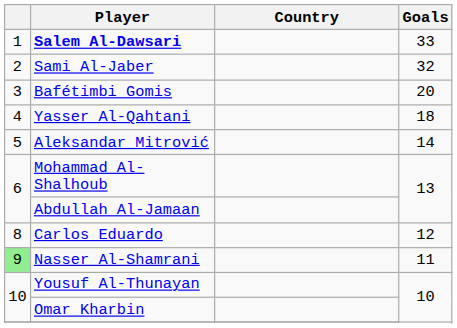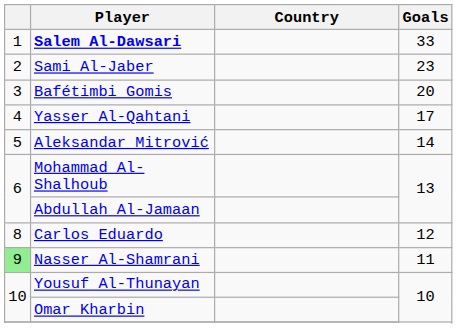 <table class="wikitable sortable" style="text-align:center">
 <tr>
 <th></th>
 <th width=150>Player</th>
 <th width=150>Country</th>
 <th>Goals</th>
 </tr>
 <tr>
 <td>1</td>
 <td align=left><strong><a href='#'>Salem Al-Dawsari</a></strong></td>
 <td align=left></td>
 <td>33</td>
 </tr>
 <tr>
 <td>2</td>
 <td align=left><a href='#'>Sami Al-Jaber</a></td>
 <td align=left></td>
-<td>32</td>
+<td>23</td>
 </tr>
 <tr>
 <td align=center>3</td>
 <td align=left><a href='#'>Bafétimbi Gomis</a></td>
 <td align=left></td>
 <td>20</td>
 </tr>
 <tr>
 <td align=center>4</td>
 <td align=left><a href='#'>Yasser Al-Qahtani</a></td>
 <td align=left></td>
-<td>18</td>
+<td>17</td>
 </tr>
 <tr>
 <td align=center>5</td>
 <td align=left><a href='#'>Aleksandar Mitrović</a></td>
 <td align=left></td>
 <td>14</td>
 </tr>
 <tr>
 <td align=center rowspan=2>6</td>
 <td align=left><a href='#'>Mohammad Al-Shalhoub</a></td>
 <td align=left></td>
 <td rowspan=2>13</td>
 </tr>
 <tr>
 <td align=left><a href='#'>Abdullah Al-Jamaan</a></td>
 <td align=left></td>
 </tr>
 <tr>
 <td align=center>8</td>
 <td align=left><a href='#'>Carlos Eduardo</a></td>
 <td align=left></td>
 <td>12</td>
 </tr>
 <tr>
 <td align=center style="background: lightgreen;">9</td>
 <td align=left><a href='#'>Nasser Al-Shamrani</a></td>
 <td align=left></td>
 <td>11</td>
 </tr>
 <tr>
 <td align=center rowspan=2>10</td>
 <td align=left><a href='#'>Yousuf Al-Thunayan</a></td>
 <td align=left></td>
 <td rowspan=3>10</td>
 </tr>
 <tr>
 <td align=left><a href='#'>Omar Kharbin</a></td>
 <td align=left></td>
 </tr>
 <tr>
 </tr>
 </table>
